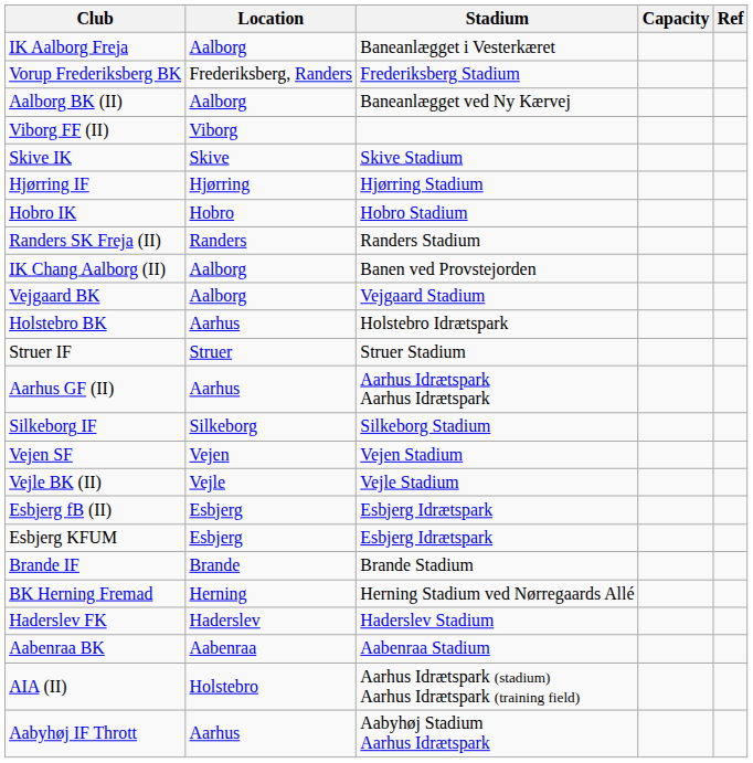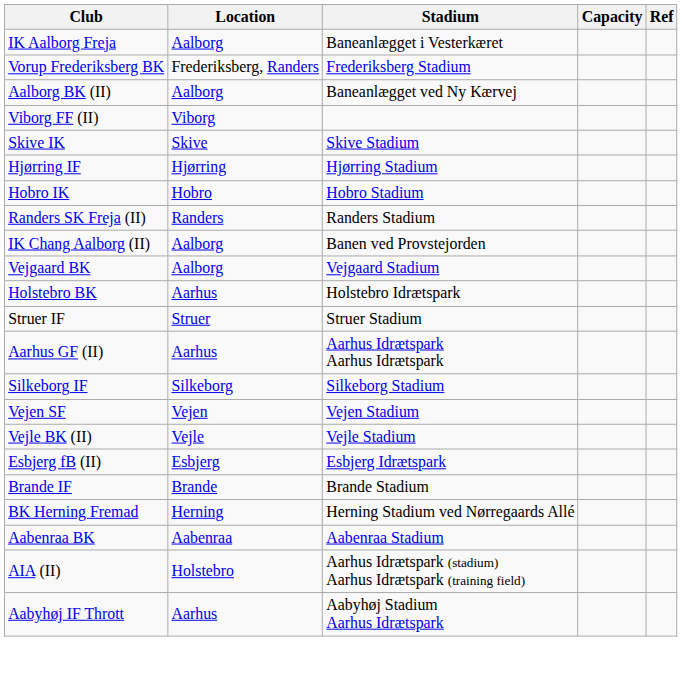 <table class="wikitable sortable">
 <tr>
 <th>Club</th>
 <th>Location</th>
 <th>Stadium</th>
 <th>Capacity</th>
 <th>Ref</th>
 </tr>
 <tr>
 <td><a href='#'>IK Aalborg Freja</a></td>
 <td><a href='#'>Aalborg</a></td>
 <td>Baneanlægget i Vesterkæret</td>
 <td style="text-align:center"></td>
 <td></td>
 </tr>
 <tr>
 <td><a href='#'>Vorup Frederiksberg BK</a></td>
 <td>Frederiksberg, <a href='#'>Randers</a></td>
 <td><a href='#'>Frederiksberg Stadium</a></td>
 <td></td>
 <td></td>
 </tr>
 <tr>
 <td><a href='#'>Aalborg BK</a> (II)</td>
 <td><a href='#'>Aalborg</a></td>
 <td>Baneanlægget ved Ny Kærvej</td>
 <td></td>
 <td></td>
 </tr>
 <tr>
 <td><a href='#'>Viborg FF</a> (II)</td>
 <td><a href='#'>Viborg</a></td>
 <td></td>
 <td></td>
 <td></td>
 </tr>
 <tr>
 <td><a href='#'>Skive IK</a></td>
 <td><a href='#'>Skive</a></td>
 <td><a href='#'>Skive Stadium</a></td>
 <td style="text-align:center"></td>
 <td></td>
 </tr>
 <tr>
 <td><a href='#'>Hjørring IF</a></td>
 <td><a href='#'>Hjørring</a></td>
 <td><a href='#'>Hjørring Stadium</a></td>
 <td></td>
 <td></td>
 </tr>
 <tr>
 <td><a href='#'>Hobro IK</a></td>
 <td><a href='#'>Hobro</a></td>
 <td><a href='#'>Hobro Stadium</a></td>
 <td></td>
 <td></td>
 </tr>
 <tr>
 <td><a href='#'>Randers SK Freja</a> (II)</td>
 <td><a href='#'>Randers</a></td>
 <td>Randers Stadium</td>
 <td></td>
 <td></td>
 </tr>
 <tr>
 <td><a href='#'>IK Chang Aalborg</a> (II)</td>
 <td><a href='#'>Aalborg</a></td>
 <td>Banen ved Provstejorden</td>
 <td></td>
 <td></td>
 </tr>
 <tr>
 <td><a href='#'>Vejgaard BK</a></td>
 <td><a href='#'>Aalborg</a></td>
 <td><a href='#'>Vejgaard Stadium</a></td>
 <td style="text-align:center"></td>
 <td></td>
 </tr>
 <tr>
 <td><a href='#'>Holstebro BK</a></td>
 <td><a href='#'>Aarhus</a></td>
 <td>Holstebro Idrætspark</td>
 <td></td>
 <td></td>
 </tr>
 <tr>
 <td>Struer IF</td>
 <td><a href='#'>Struer</a></td>
 <td>Struer Stadium</td>
 <td></td>
 <td></td>
 </tr>
 <tr>
 <td><a href='#'>Aarhus GF</a> (II)</td>
 <td><a href='#'>Aarhus</a></td>
 <td><a href='#'>Aarhus Idrætspark</a><br>Aarhus Idrætspark </td>
 <td style="text-align:center"></td>
 <td></td>
 </tr>
 <tr>
 <td><a href='#'>Silkeborg IF</a></td>
 <td><a href='#'>Silkeborg</a></td>
 <td><a href='#'>Silkeborg Stadium</a></td>
 <td style="text-align:center"></td>
 <td></td>
 </tr>
 <tr>
 <td><a href='#'>Vejen SF</a></td>
 <td><a href='#'>Vejen</a></td>
 <td><a href='#'>Vejen Stadium</a></td>
 <td></td>
 <td></td>
 </tr>
 <tr>
 <td><a href='#'>Vejle BK</a> (II)</td>
 <td><a href='#'>Vejle</a></td>
 <td><a href='#'>Vejle Stadium</a> </td>
 <td style="text-align:center"></td>
 <td></td>
 </tr>
 <tr>
 <td><a href='#'>Esbjerg fB</a> (II)</td>
 <td><a href='#'>Esbjerg</a></td>
 <td><a href='#'>Esbjerg Idrætspark</a> </td>
 <td style="text-align:center"></td>
 <td></td>
 </tr>
 <tr>
-<td>Esbjerg KFUM</td>
-<td><a href='#'>Esbjerg</a></td>
-<td><a href='#'>Esbjerg Idrætspark</a> </td>
-<td></td>
-<td></td>
-</tr>
-<tr>
 <td><a href='#'>Brande IF</a></td>
 <td><a href='#'>Brande</a></td>
 <td>Brande Stadium</td>
 <td></td>
 <td></td>
 </tr>
 <tr>
 <td><a href='#'>BK Herning Fremad</a></td>
 <td><a href='#'>Herning</a></td>
 <td>Herning Stadium ved Nørregaards Allé</td>
 <td style="text-align:center"></td>
-<td></td>
-</tr>
-<tr>
-<td><a href='#'>Haderslev FK</a></td>
-<td><a href='#'>Haderslev</a></td>
-<td><a href='#'>Haderslev Stadium</a> </td>
-<td></td>
 <td></td>
 </tr>
 <tr>
 <td><a href='#'>Aabenraa BK</a></td>
 <td><a href='#'>Aabenraa</a></td>
 <td><a href='#'>Aabenraa Stadium</a></td>
 <td></td>
 <td></td>
 </tr>
 <tr>
 <td><a href='#'>AIA</a> (II)</td>
 <td><a href='#'>Holstebro</a></td>
 <td>Aarhus Idrætspark <small>(stadium)</small><br>Aarhus Idrætspark <small>(training field)</small></td>
 <td></td>
 <td></td>
 </tr>
 <tr>
 <td><a href='#'>Aabyhøj IF Thrott</a></td>
 <td><a href='#'>Aarhus</a></td>
 <td>Aabyhøj Stadium<br><a href='#'>Aarhus Idrætspark</a></td>
 <td style="text-align:center"><br></td>
 <td><br></td>
 </tr>
 </table>
